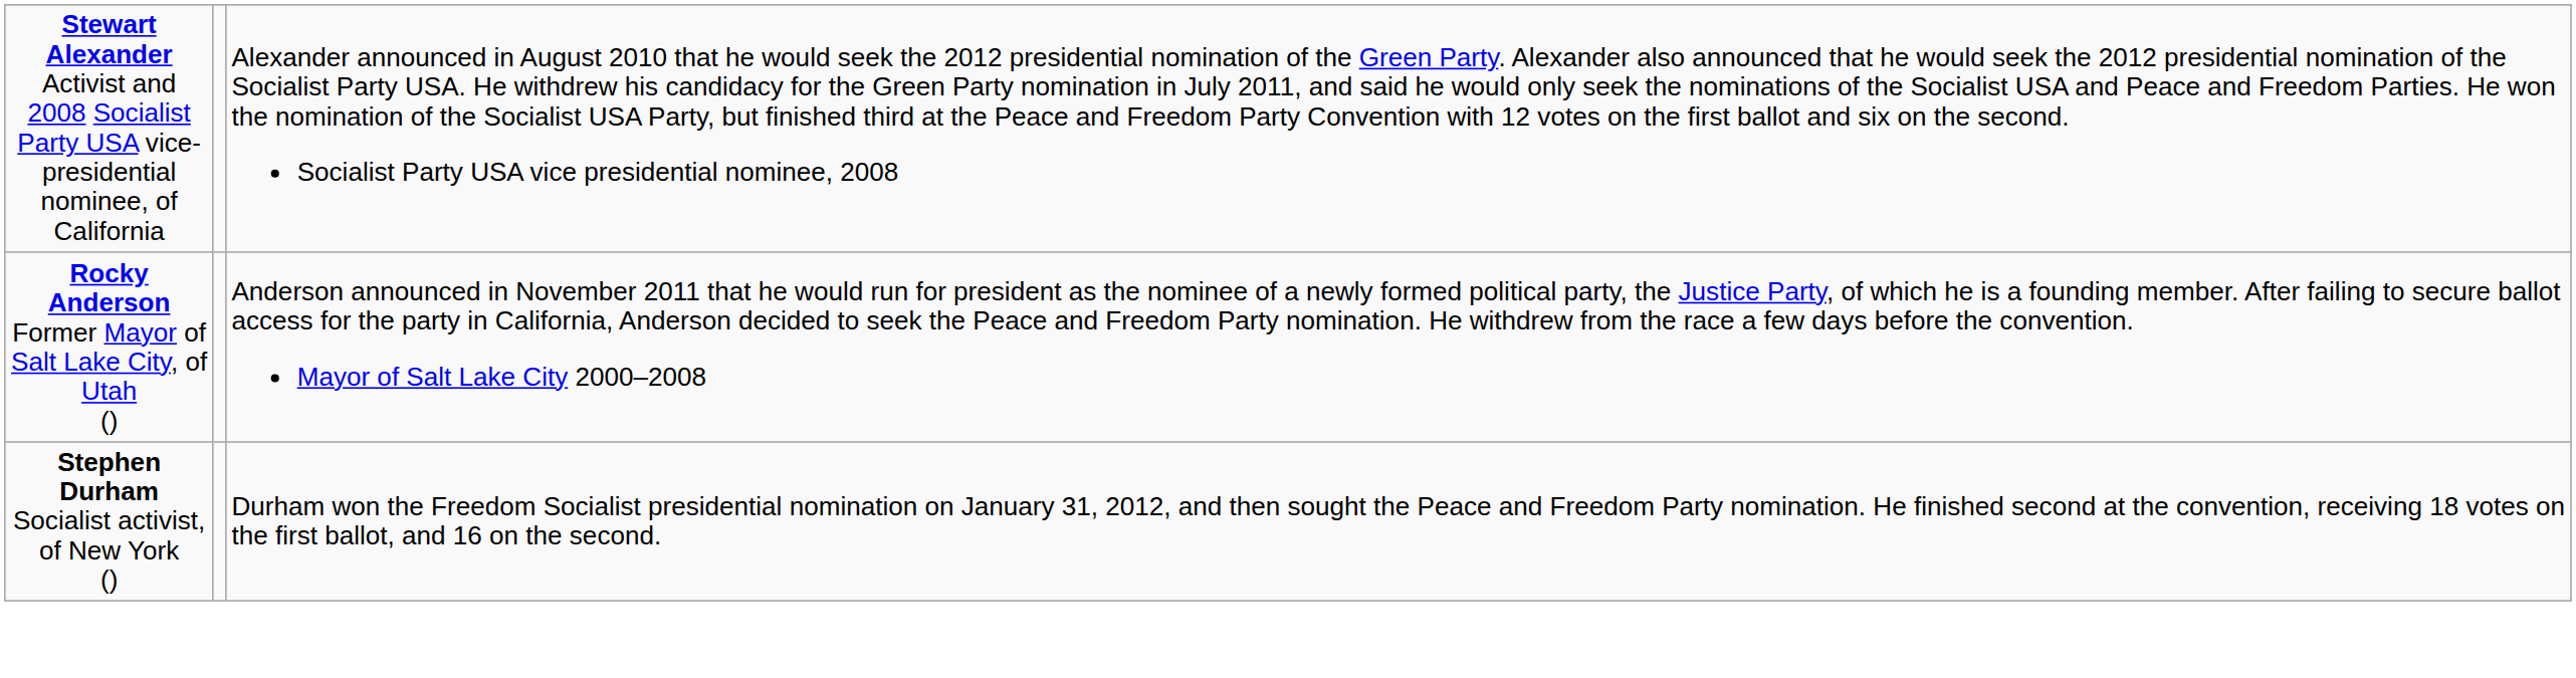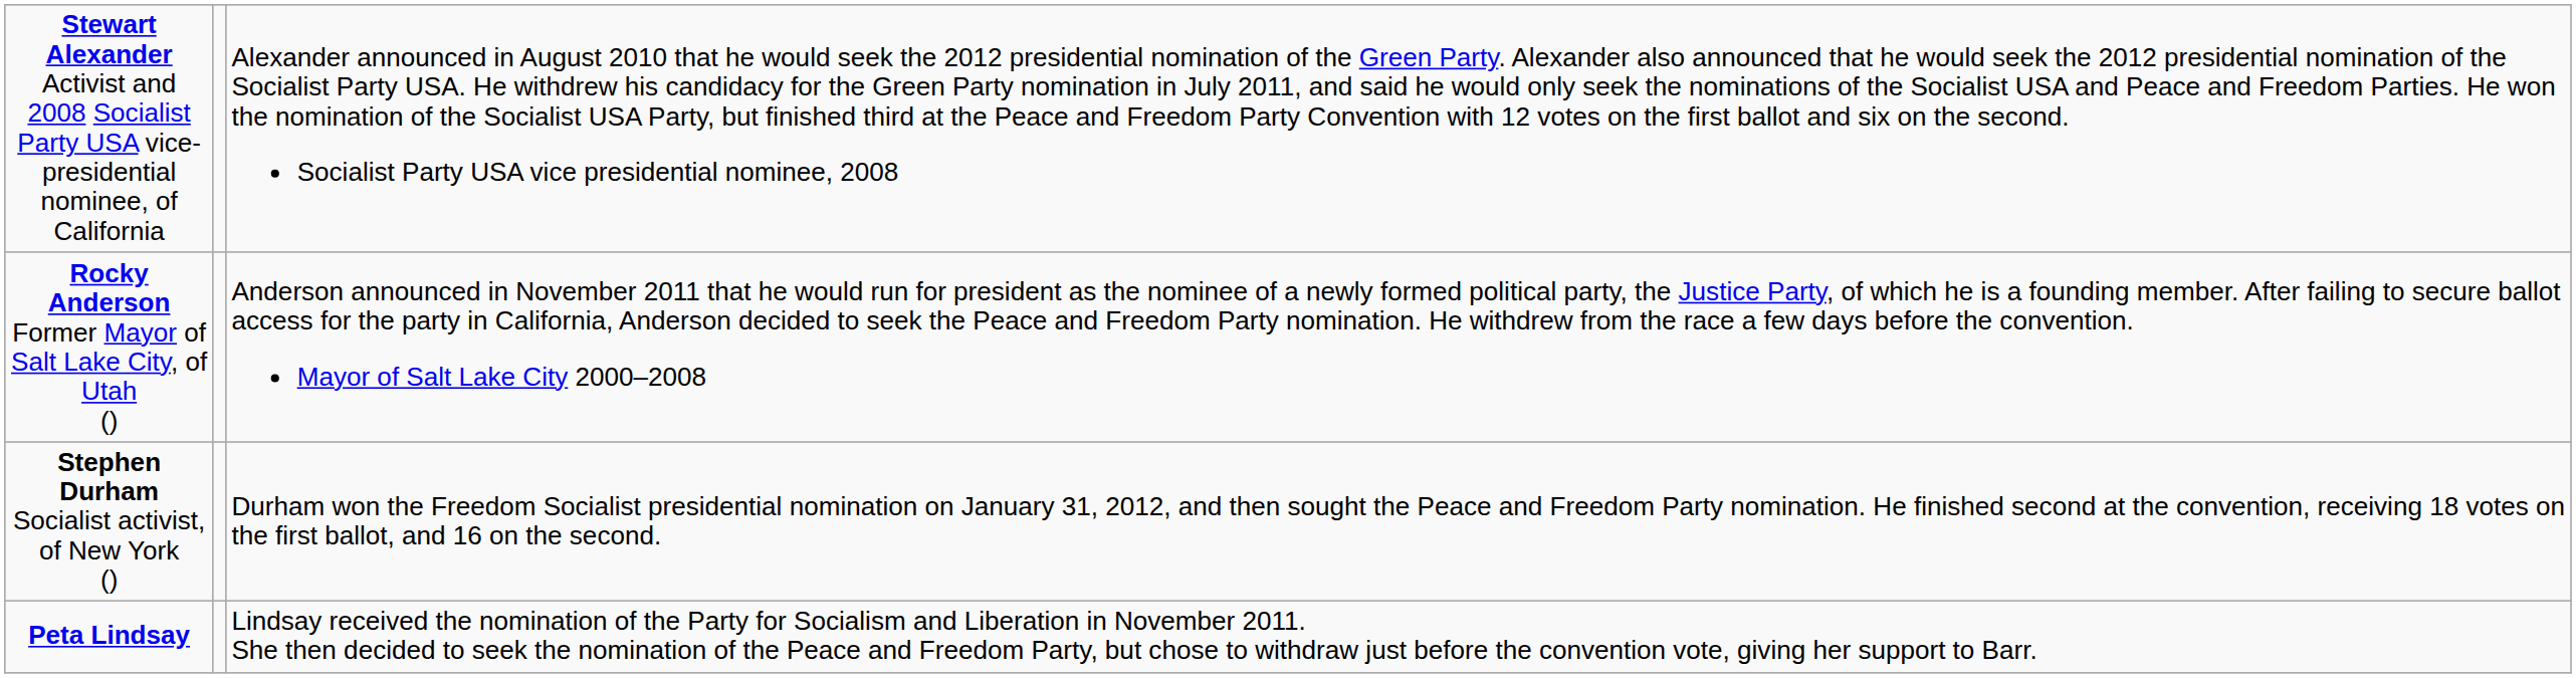 <table class=wikitable>
 <tr>
 <td style="text-align:center; width:120px;"><strong><a href='#'>Stewart Alexander</a></strong><br>Activist and <a href='#'>2008</a> <a href='#'>Socialist Party USA</a> vice-presidential nominee, of California</td>
 <td></td>
 <td>Alexander announced in August 2010 that he would seek the 2012 presidential nomination of the <a href='#'>Green Party</a>. Alexander also announced that he would seek the 2012 presidential nomination of the Socialist Party USA. He withdrew his candidacy for the Green Party nomination in July 2011, and said he would only seek the nominations of the Socialist USA and Peace and Freedom Parties. He won the nomination of the Socialist USA Party, but finished third at the Peace and Freedom Party Convention with 12 votes on the first ballot and six on the second.<br><ul><li>Socialist Party USA vice presidential nominee, 2008</li></ul></td>
 </tr>
 <tr>
 <td style="text-align:center; width:120px;"><strong><a href='#'>Rocky Anderson</a></strong><br>Former <a href='#'>Mayor</a> of <a href='#'>Salt Lake City</a>, of <a href='#'>Utah</a><br>()</td>
 <td></td>
 <td>Anderson announced in November 2011 that he would run for president as the nominee of a newly formed political party, the <a href='#'>Justice Party</a>, of which he is a founding member. After failing to secure ballot access for the party in California, Anderson decided to seek the Peace and Freedom Party nomination. He withdrew from the race a few days before the convention.<br><ul><li><a href='#'>Mayor of Salt Lake City</a> 2000–2008</li></ul></td>
 </tr>
 <tr>
 <td style="text-align:center; width:120px;"><strong>Stephen Durham</strong><br>Socialist activist, of New York<br>()</td>
 <td></td>
 <td>Durham won the Freedom Socialist presidential nomination on January 31, 2012, and then sought the Peace and Freedom Party nomination. He finished second at the convention, receiving 18 votes on the first ballot, and 16 on the second.</td>
 </tr>
+<tr>
+<td style="text-align:center; width:120px;"><strong><a href='#'>Peta Lindsay</a></strong><br></td>
+<td></td>
+<td>Lindsay received the nomination of the Party for Socialism and Liberation in November 2011.<br> She then decided to seek the nomination of the Peace and Freedom Party, but chose to withdraw just before the convention vote, giving her support to Barr.</td>
+</tr>
 </table>
